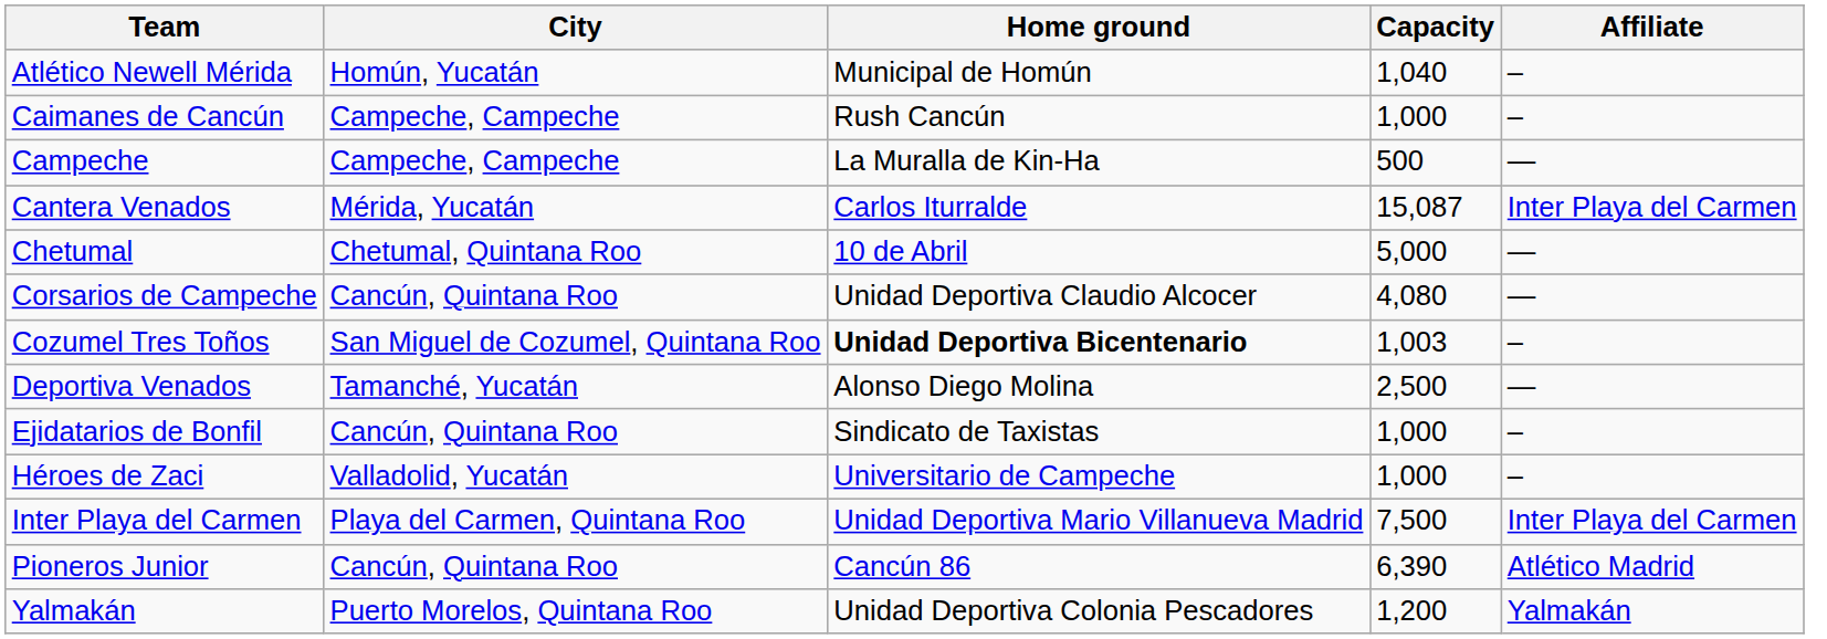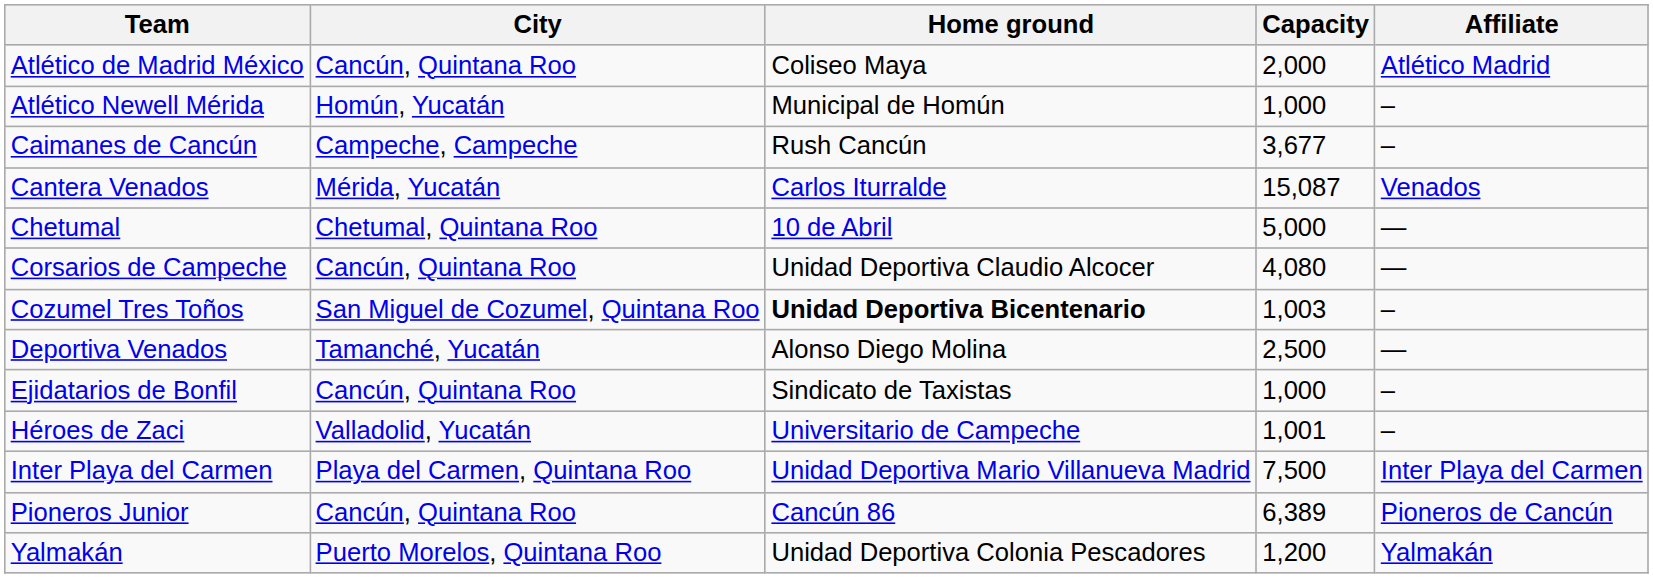 <table class="wikitable sortable">
 <tr>
 <th>Team</th>
 <th>City</th>
 <th>Home ground</th>
 <th>Capacity</th>
 <th>Affiliate</th>
 </tr>
 <tr>
+<td><a href='#'>Atlético de Madrid México</a></td>
+<td><a href='#'>Cancún</a>, <a href='#'>Quintana Roo</a></td>
+<td>Coliseo Maya</td>
+<td>2,000</td>
+<td><a href='#'>Atlético Madrid</a></td>
+</tr>
+<tr>
 <td><a href='#'>Atlético Newell Mérida</a></td>
 <td><a href='#'>Homún</a>, <a href='#'>Yucatán</a></td>
 <td>Municipal de Homún</td>
-<td>1,040</td>
+<td>1,000</td>
 <td>–</td>
 </tr>
 <tr>
 <td><a href='#'>Caimanes de Cancún</a></td>
 <td><a href='#'>Campeche</a>, <a href='#'>Campeche</a></td>
 <td>Rush Cancún</td>
-<td>1,000</td>
+<td>3,677</td>
 <td>–</td>
-</tr>
-<tr>
-<td><a href='#'>Campeche</a></td>
-<td><a href='#'>Campeche</a>, <a href='#'>Campeche</a></td>
-<td>La Muralla de Kin-Ha</td>
-<td>500</td>
-<td>—</td>
 </tr>
 <tr>
 <td><a href='#'>Cantera Venados</a></td>
 <td><a href='#'>Mérida</a>, <a href='#'>Yucatán</a></td>
 <td><a href='#'>Carlos Iturralde</a></td>
 <td>15,087</td>
-<td><a href='#'>Inter Playa del Carmen</a></td>
+<td><a href='#'>Venados</a></td>
 </tr>
 <tr>
 <td><a href='#'>Chetumal</a></td>
 <td><a href='#'>Chetumal</a>, <a href='#'>Quintana Roo</a></td>
 <td><a href='#'>10 de Abril</a></td>
 <td>5,000</td>
 <td>—</td>
 </tr>
 <tr>
 <td><a href='#'>Corsarios de Campeche</a></td>
 <td><a href='#'>Cancún</a>, <a href='#'>Quintana Roo</a></td>
 <td>Unidad Deportiva Claudio Alcocer</td>
 <td>4,080</td>
 <td>—</td>
 </tr>
 <tr>
 <td><a href='#'>Cozumel Tres Toños</a></td>
 <td><a href='#'>San Miguel de Cozumel</a>, <a href='#'>Quintana Roo</a></td>
 <td><strong>Unidad Deportiva Bicentenario</strong></td>
 <td>1,003</td>
 <td>–</td>
 </tr>
 <tr>
 <td><a href='#'>Deportiva Venados</a></td>
 <td><a href='#'>Tamanché</a>, <a href='#'>Yucatán</a></td>
 <td>Alonso Diego Molina</td>
 <td>2,500</td>
 <td>—</td>
 </tr>
 <tr>
 <td><a href='#'>Ejidatarios de Bonfil</a></td>
 <td><a href='#'>Cancún</a>, <a href='#'>Quintana Roo</a></td>
 <td>Sindicato de Taxistas</td>
 <td>1,000</td>
 <td>–</td>
 </tr>
 <tr>
 <td><a href='#'>Héroes de Zaci</a></td>
 <td><a href='#'>Valladolid</a>, <a href='#'>Yucatán</a></td>
 <td><a href='#'>Universitario de Campeche</a></td>
-<td>1,000</td>
+<td>1,001</td>
 <td>–</td>
 </tr>
 <tr>
 <td><a href='#'>Inter Playa del Carmen</a></td>
 <td><a href='#'>Playa del Carmen</a>, <a href='#'>Quintana Roo</a></td>
 <td><a href='#'>Unidad Deportiva Mario Villanueva Madrid</a></td>
 <td>7,500</td>
 <td><a href='#'>Inter Playa del Carmen</a></td>
 </tr>
 <tr>
 <td><a href='#'>Pioneros Junior</a></td>
 <td><a href='#'>Cancún</a>, <a href='#'>Quintana Roo</a></td>
 <td><a href='#'>Cancún 86</a></td>
-<td>6,390</td>
-<td><a href='#'>Atlético Madrid</a></td>
+<td>6,389</td>
+<td><a href='#'>Pioneros de Cancún</a></td>
 </tr>
 <tr>
 <td><a href='#'>Yalmakán</a></td>
 <td><a href='#'>Puerto Morelos</a>, <a href='#'>Quintana Roo</a></td>
 <td>Unidad Deportiva Colonia Pescadores</td>
 <td>1,200</td>
 <td><a href='#'>Yalmakán</a></td>
 </tr>
 </table>
